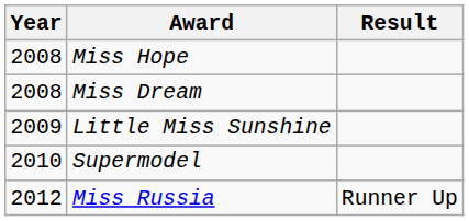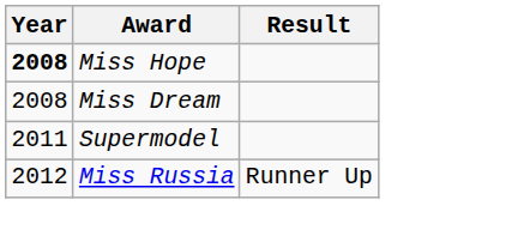 <table class=wikitable>
 <tr>
 <th>Year</th>
 <th>Award</th>
 <th>Result</th>
 </tr>
 <tr>
-<td>2008</td>
+<td><strong>2008</strong></td>
 <td><em>Miss Hope</em></td>
 <td></td>
 </tr>
 <tr>
 <td>2008</td>
 <td><em>Miss Dream</em></td>
 <td></td>
 </tr>
 <tr>
-<td>2009</td>
-<td><em>Little Miss Sunshine</em></td>
-<td></td>
-</tr>
-<tr>
-<td>2010</td>
+<td>2011</td>
 <td><em>Supermodel</em></td>
 <td></td>
 </tr>
 <tr>
 <td>2012</td>
 <td><em><a href='#'>Miss Russia</a></em></td>
 <td>Runner Up</td>
 </tr>
 </table>
